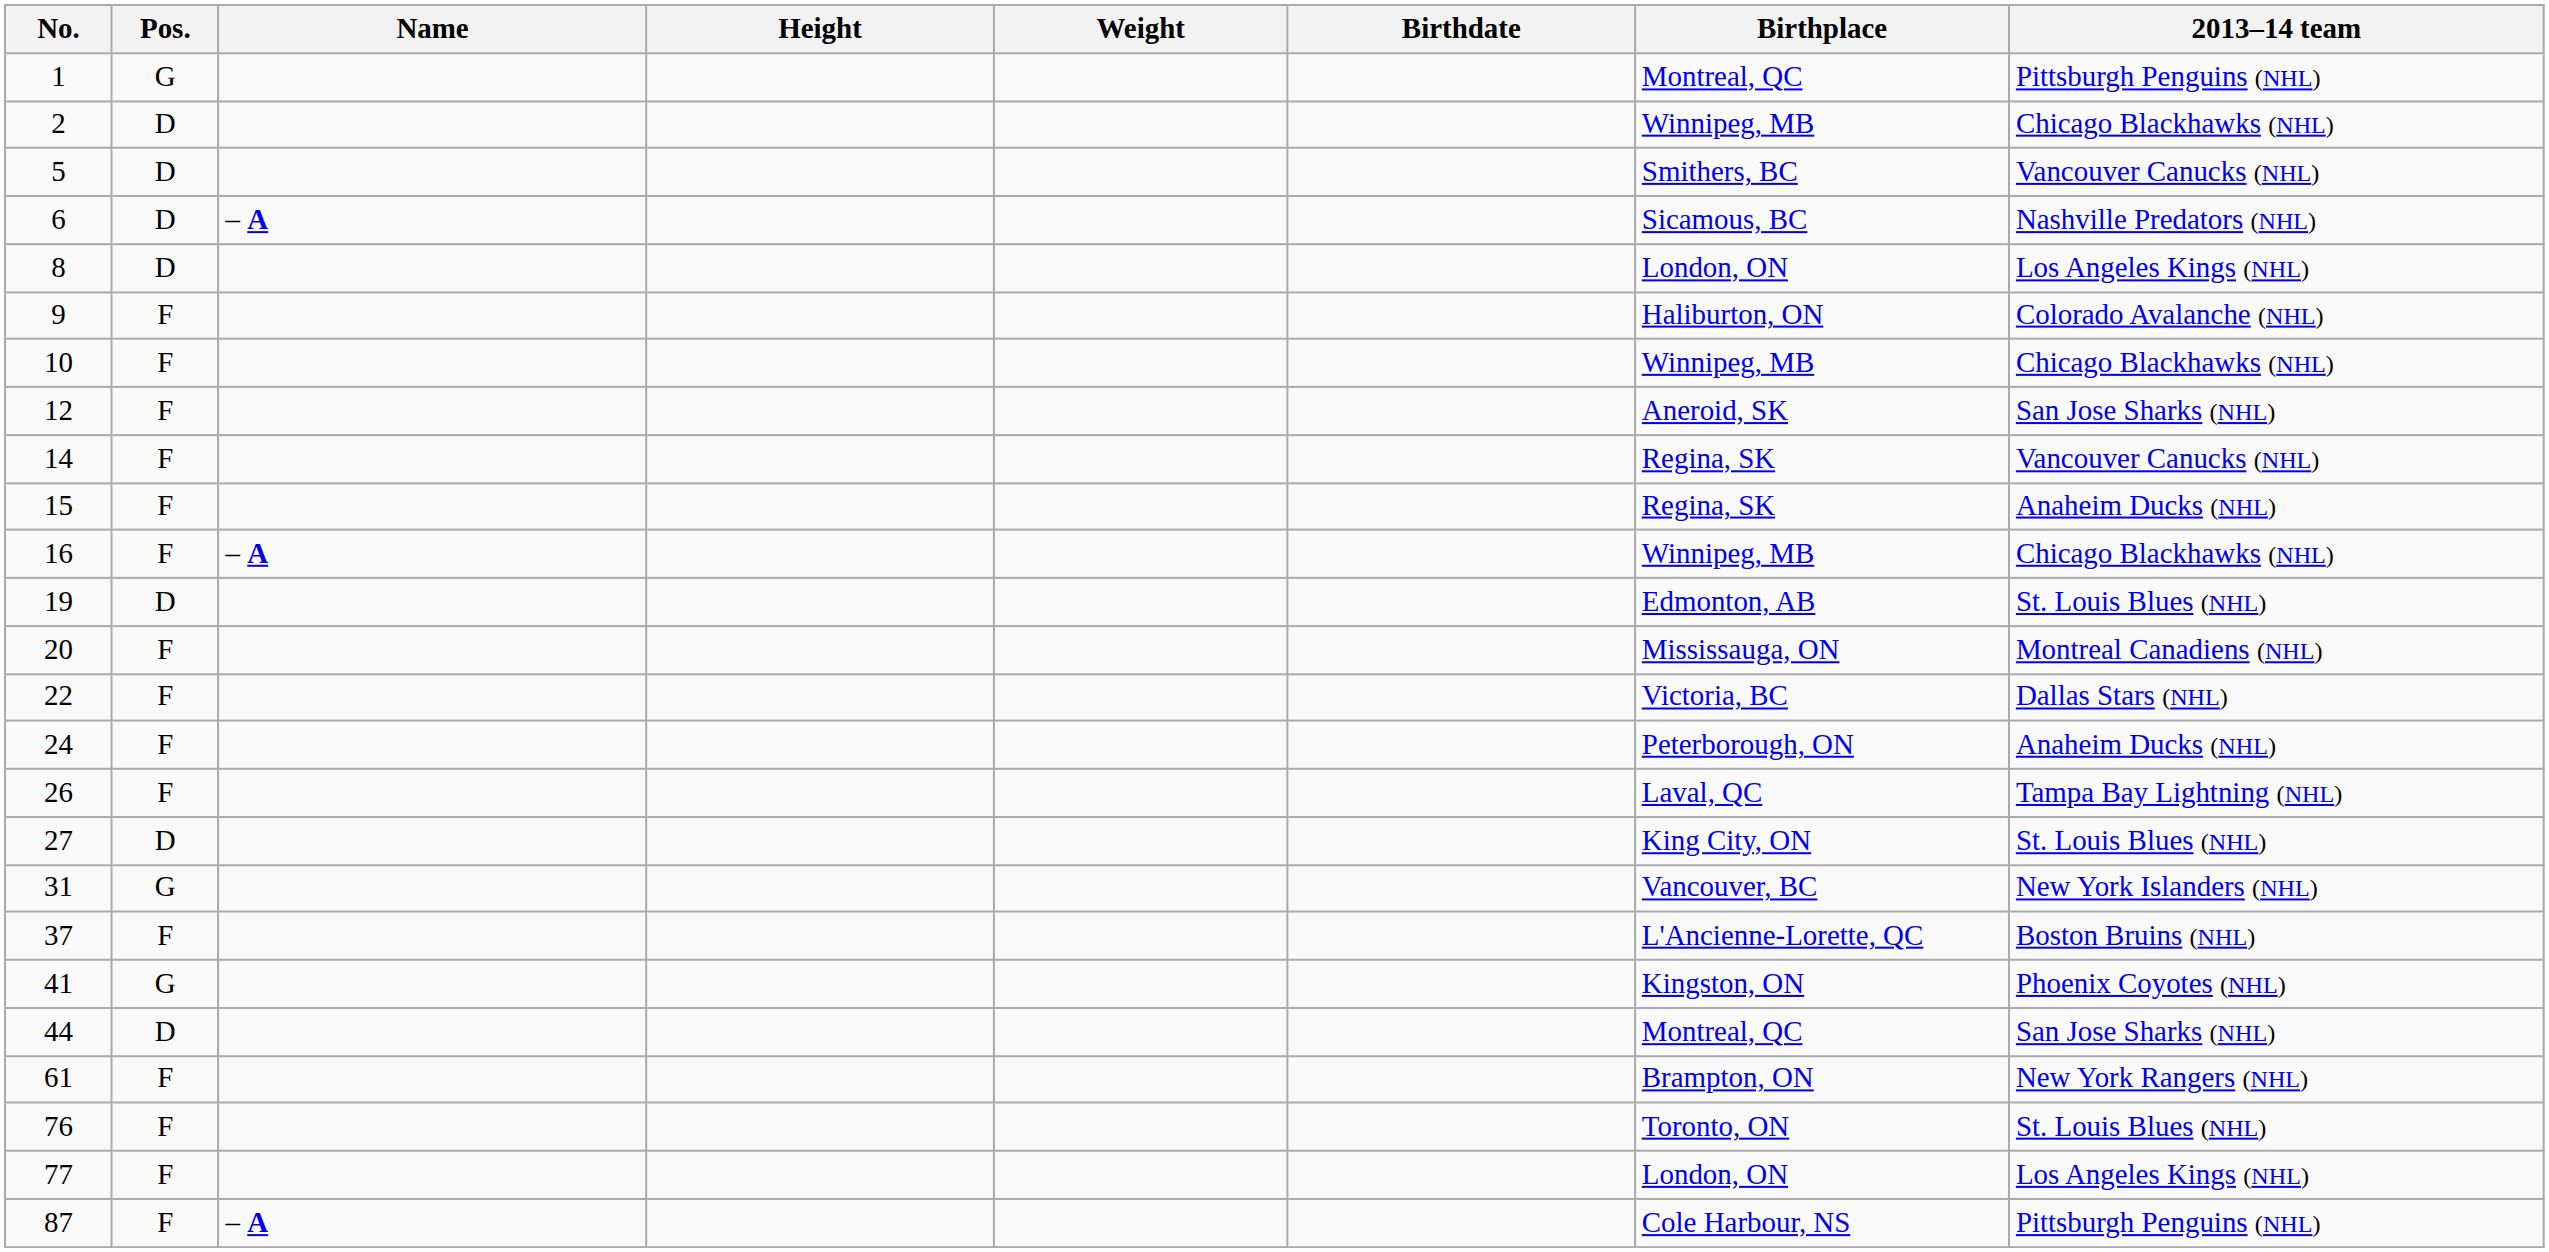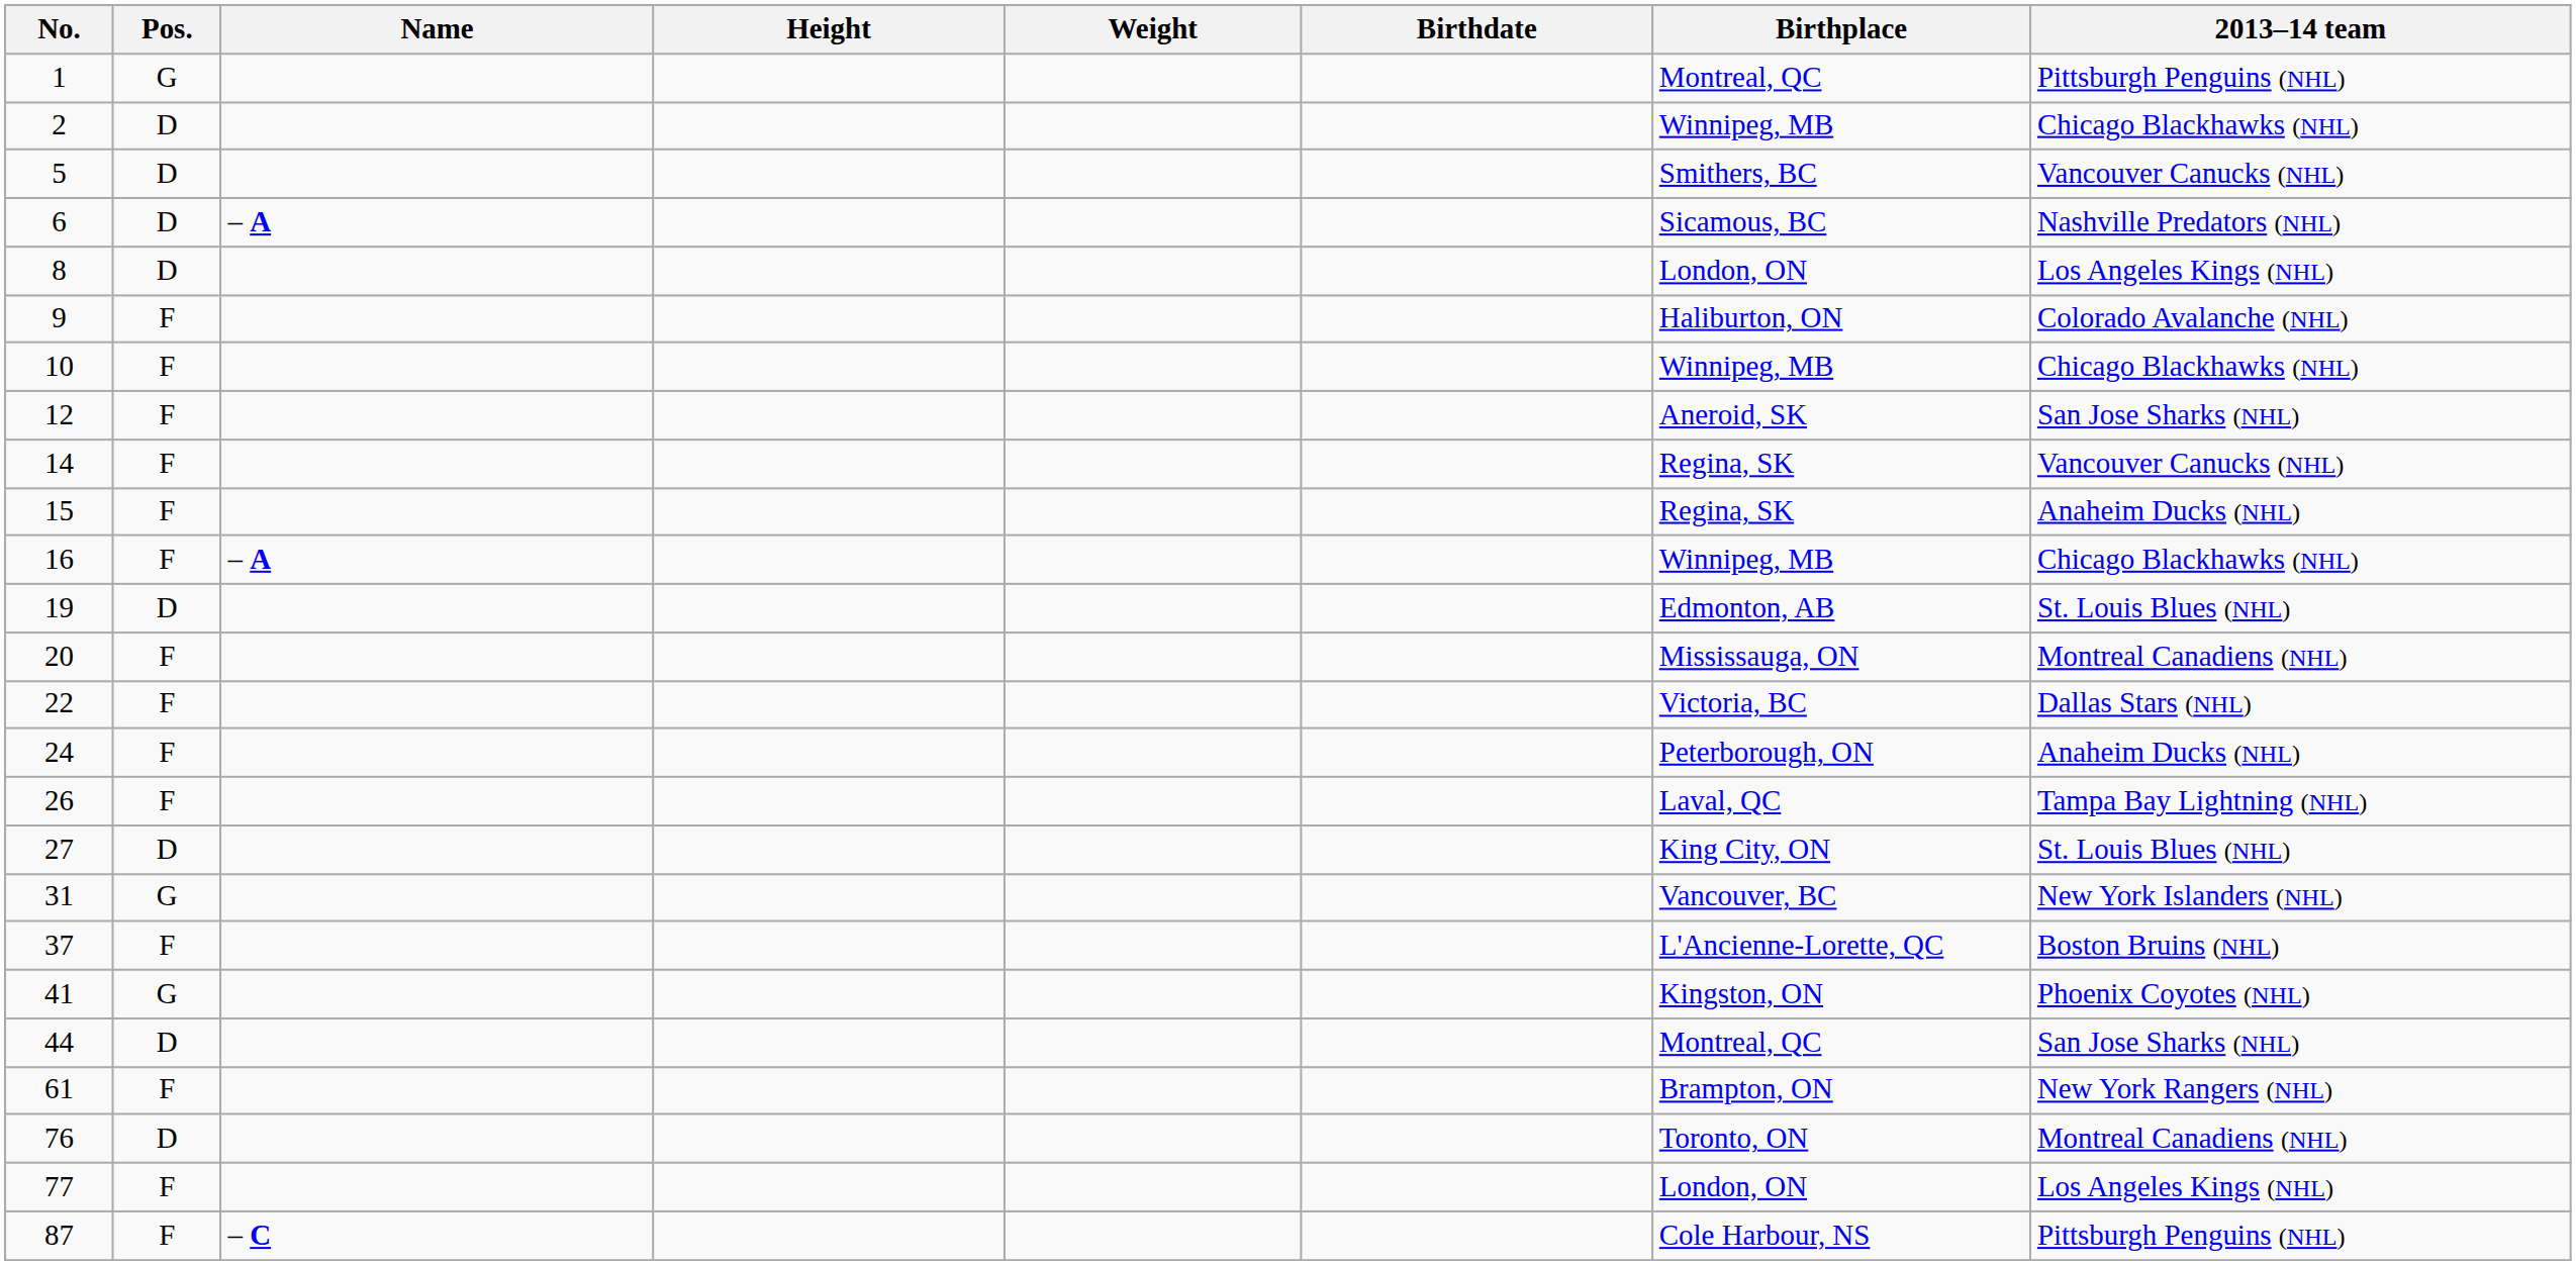 <table width="100%" class="wikitable sortable" style="font-size: 90%; text-align: center;">
 <tr>
 <th style="width:  4%;">No.</th>
 <th style="width:  4%;">Pos.</th>
 <th style="width: 16%;">Name</th>
 <th style="width: 13%;">Height</th>
 <th style="width: 11%;">Weight</th>
 <th style="width: 13%;">Birthdate</th>
 <th style="width: 14%;">Birthplace</th>
 <th style="width: 20%;">2013–14 team</th>
 </tr>
 <tr>
 <td>1</td>
 <td>G</td>
 <td style="text-align:left;"></td>
 <td></td>
 <td></td>
 <td></td>
 <td style="text-align:left;"><a href='#'>Montreal, QC</a></td>
 <td style="text-align:left;"> <a href='#'>Pittsburgh Penguins</a> <small>(<a href='#'>NHL</a>)</small></td>
 </tr>
 <tr>
 <td>2</td>
 <td>D</td>
 <td style="text-align:left;"></td>
 <td></td>
 <td></td>
 <td></td>
 <td style="text-align:left;"><a href='#'>Winnipeg, MB</a></td>
 <td style="text-align:left;"> <a href='#'>Chicago Blackhawks</a> <small>(<a href='#'>NHL</a>)</small></td>
 </tr>
 <tr>
 <td>5</td>
 <td>D</td>
 <td style="text-align:left;"></td>
 <td></td>
 <td></td>
 <td></td>
 <td style="text-align:left;"><a href='#'>Smithers, BC</a></td>
 <td style="text-align:left;"> <a href='#'>Vancouver Canucks</a> <small>(<a href='#'>NHL</a>)</small></td>
 </tr>
 <tr>
 <td>6</td>
 <td>D</td>
 <td style="text-align:left;"> – <strong><a href='#'>A</a></strong></td>
 <td></td>
 <td></td>
 <td></td>
 <td style="text-align:left;"><a href='#'>Sicamous, BC</a></td>
 <td style="text-align:left;"> <a href='#'>Nashville Predators</a> <small>(<a href='#'>NHL</a>)</small></td>
 </tr>
 <tr>
 <td>8</td>
 <td>D</td>
 <td style="text-align:left;"></td>
 <td></td>
 <td></td>
 <td></td>
 <td style="text-align:left;"><a href='#'>London, ON</a></td>
 <td style="text-align:left;"> <a href='#'>Los Angeles Kings</a> <small>(<a href='#'>NHL</a>)</small></td>
 </tr>
 <tr>
 <td>9</td>
 <td>F</td>
 <td style="text-align:left;"></td>
 <td></td>
 <td></td>
 <td></td>
 <td style="text-align:left;"><a href='#'>Haliburton, ON</a></td>
 <td style="text-align:left;"> <a href='#'>Colorado Avalanche</a> <small>(<a href='#'>NHL</a>)</small></td>
 </tr>
 <tr>
 <td>10</td>
 <td>F</td>
 <td style="text-align:left;"></td>
 <td></td>
 <td></td>
 <td></td>
 <td style="text-align:left;"><a href='#'>Winnipeg, MB</a></td>
 <td style="text-align:left;"> <a href='#'>Chicago Blackhawks</a> <small>(<a href='#'>NHL</a>)</small></td>
 </tr>
 <tr>
 <td>12</td>
 <td>F</td>
 <td style="text-align:left;"></td>
 <td></td>
 <td></td>
 <td></td>
 <td style="text-align:left;"><a href='#'>Aneroid, SK</a></td>
 <td style="text-align:left;"> <a href='#'>San Jose Sharks</a> <small>(<a href='#'>NHL</a>)</small></td>
 </tr>
 <tr>
 <td>14</td>
 <td>F</td>
 <td style="text-align:left;"></td>
 <td></td>
 <td></td>
 <td></td>
 <td style="text-align:left;"><a href='#'>Regina, SK</a></td>
 <td style="text-align:left;"> <a href='#'>Vancouver Canucks</a> <small>(<a href='#'>NHL</a>)</small></td>
 </tr>
 <tr>
 <td>15</td>
 <td>F</td>
 <td style="text-align:left;"></td>
 <td></td>
 <td></td>
 <td></td>
 <td style="text-align:left;"><a href='#'>Regina, SK</a></td>
 <td style="text-align:left;"> <a href='#'>Anaheim Ducks</a> <small>(<a href='#'>NHL</a>)</small></td>
 </tr>
 <tr>
 <td>16</td>
 <td>F</td>
 <td style="text-align:left;"> – <strong><a href='#'>A</a></strong></td>
 <td></td>
 <td></td>
 <td></td>
 <td style="text-align:left;"><a href='#'>Winnipeg, MB</a></td>
 <td style="text-align:left;"> <a href='#'>Chicago Blackhawks</a> <small>(<a href='#'>NHL</a>)</small></td>
 </tr>
 <tr>
 <td>19</td>
 <td>D</td>
 <td style="text-align:left;"></td>
 <td></td>
 <td></td>
 <td></td>
 <td style="text-align:left;"><a href='#'>Edmonton, AB</a></td>
 <td style="text-align:left;"> <a href='#'>St. Louis Blues</a> <small>(<a href='#'>NHL</a>)</small></td>
 </tr>
 <tr>
 <td>20</td>
 <td>F</td>
 <td style="text-align:left;"></td>
 <td></td>
 <td></td>
 <td></td>
 <td style="text-align:left;"><a href='#'>Mississauga, ON</a></td>
 <td style="text-align:left;"> <a href='#'>Montreal Canadiens</a> <small>(<a href='#'>NHL</a>)</small></td>
 </tr>
 <tr>
 <td>22</td>
 <td>F</td>
 <td style="text-align:left;"></td>
 <td></td>
 <td></td>
 <td></td>
 <td style="text-align:left;"><a href='#'>Victoria, BC</a></td>
 <td style="text-align:left;"> <a href='#'>Dallas Stars</a> <small>(<a href='#'>NHL</a>)</small></td>
 </tr>
 <tr>
 <td>24</td>
 <td>F</td>
 <td style="text-align:left;"></td>
 <td></td>
 <td></td>
 <td></td>
 <td style="text-align:left;"><a href='#'>Peterborough, ON</a></td>
 <td style="text-align:left;"> <a href='#'>Anaheim Ducks</a> <small>(<a href='#'>NHL</a>)</small></td>
 </tr>
 <tr>
 <td>26</td>
 <td>F</td>
 <td style="text-align:left;"></td>
 <td></td>
 <td></td>
 <td></td>
 <td style="text-align:left;"><a href='#'>Laval, QC</a></td>
 <td style="text-align:left;"> <a href='#'>Tampa Bay Lightning</a> <small>(<a href='#'>NHL</a>)</small></td>
 </tr>
 <tr>
 <td>27</td>
 <td>D</td>
 <td style="text-align:left;"></td>
 <td></td>
 <td></td>
 <td></td>
 <td style="text-align:left;"><a href='#'>King City, ON</a></td>
 <td style="text-align:left;"> <a href='#'>St. Louis Blues</a> <small>(<a href='#'>NHL</a>)</small></td>
 </tr>
 <tr>
 <td>31</td>
 <td>G</td>
 <td style="text-align:left;"></td>
 <td></td>
 <td></td>
 <td></td>
 <td style="text-align:left;"><a href='#'>Vancouver, BC</a></td>
 <td style="text-align:left;"> <a href='#'>New York Islanders</a> <small>(<a href='#'>NHL</a>)</small></td>
 </tr>
 <tr>
 <td>37</td>
 <td>F</td>
 <td style="text-align:left;"></td>
 <td></td>
 <td></td>
 <td></td>
 <td style="text-align:left;"><a href='#'>L'Ancienne-Lorette, QC</a></td>
 <td style="text-align:left;"> <a href='#'>Boston Bruins</a> <small>(<a href='#'>NHL</a>)</small></td>
 </tr>
 <tr>
 <td>41</td>
 <td>G</td>
 <td style="text-align:left;"></td>
 <td></td>
 <td></td>
 <td></td>
 <td style="text-align:left;"><a href='#'>Kingston, ON</a></td>
 <td style="text-align:left;"> <a href='#'>Phoenix Coyotes</a> <small>(<a href='#'>NHL</a>)</small></td>
 </tr>
 <tr>
 <td>44</td>
 <td>D</td>
 <td style="text-align:left;"></td>
 <td></td>
 <td></td>
 <td></td>
 <td style="text-align:left;"><a href='#'>Montreal, QC</a></td>
 <td style="text-align:left;"> <a href='#'>San Jose Sharks</a> <small>(<a href='#'>NHL</a>)</small></td>
 </tr>
 <tr>
 <td>61</td>
 <td>F</td>
 <td style="text-align:left;"></td>
 <td></td>
 <td></td>
 <td></td>
 <td style="text-align:left;"><a href='#'>Brampton, ON</a></td>
 <td style="text-align:left;"> <a href='#'>New York Rangers</a> <small>(<a href='#'>NHL</a>)</small></td>
 </tr>
 <tr>
 <td>76</td>
-<td>F</td>
+<td>D</td>
 <td style="text-align:left;"></td>
 <td></td>
 <td></td>
 <td></td>
 <td style="text-align:left;"><a href='#'>Toronto, ON</a></td>
-<td style="text-align:left;"> <a href='#'>St. Louis Blues</a> <small>(<a href='#'>NHL</a>)</small></td>
+<td style="text-align:left;"> <a href='#'>Montreal Canadiens</a> <small>(<a href='#'>NHL</a>)</small></td>
 </tr>
 <tr>
 <td>77</td>
 <td>F</td>
 <td style="text-align:left;"></td>
 <td></td>
 <td></td>
 <td></td>
 <td style="text-align:left;"><a href='#'>London, ON</a></td>
 <td style="text-align:left;"> <a href='#'>Los Angeles Kings</a> <small>(<a href='#'>NHL</a>)</small></td>
 </tr>
 <tr>
 <td>87</td>
 <td>F</td>
-<td style="text-align:left;"> – <strong><a href='#'>A</a></strong></td>
+<td style="text-align:left;"> – <strong><a href='#'>C</a></strong></td>
 <td></td>
 <td></td>
 <td></td>
 <td style="text-align:left;"><a href='#'>Cole Harbour, NS</a></td>
 <td style="text-align:left;"> <a href='#'>Pittsburgh Penguins</a> <small>(<a href='#'>NHL</a>)</small></td>
 </tr>
 </table>
